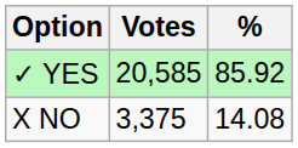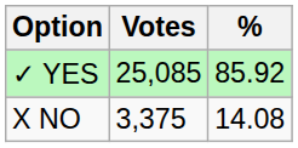 <table class="wikitable">
 <tr>
 <th>Option</th>
 <th>Votes</th>
 <th>%</th>
 </tr>
 <tr>
 <td style=background:#bbf8be>✓ YES</td>
-<td style=background:#bbf8be>20,585</td>
+<td style=background:#bbf8be>25,085</td>
 <td style=background:#bbf8be>85.92</td>
 </tr>
 <tr>
 <td>X NO</td>
 <td>3,375</td>
 <td>14.08</td>
 </tr>
 </table>
